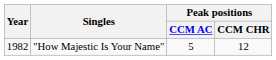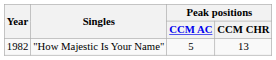 <table class="wikitable">
 <tr>
 <th rowspan="2">Year</th>
 <th rowspan="2">Singles</th>
 <th colspan="2">Peak positions</th>
 </tr>
 <tr>
 <th><a href='#'>CCM AC</a></th>
 <th>CCM CHR</th>
 </tr>
 <tr>
 <td>1982</td>
 <td>"How Majestic Is Your Name"</td>
 <td align="center">5</td>
-<td align="center">12</td>
+<td align="center">13</td>
 </tr>
 </table>
